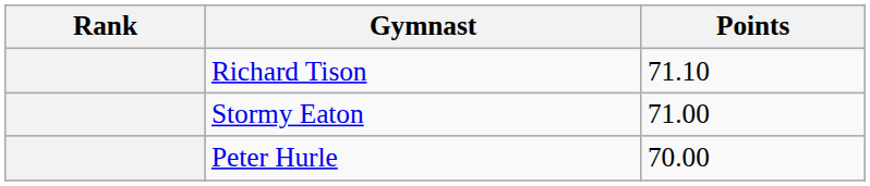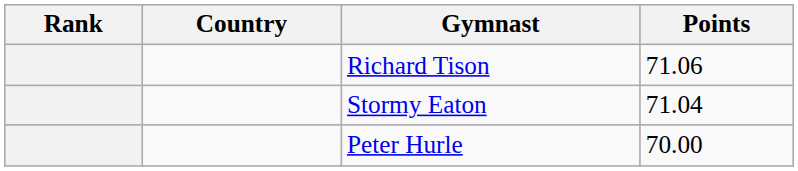 <table class="wikitable" width=500>
 <tr bgcolor="#efefef">
 <th>Rank</th>
+<th>Country</th>
 <th>Gymnast</th>
 <th>Points</th>
 </tr>
 <tr>
 <th></th>
+<td></td>
 <td><a href='#'>Richard Tison</a></td>
-<td>71.10</td>
+<td>71.06</td>
 </tr>
 <tr>
 <th></th>
+<td></td>
 <td><a href='#'>Stormy Eaton</a></td>
-<td>71.00</td>
+<td>71.04</td>
 </tr>
 <tr>
 <th></th>
+<td></td>
 <td><a href='#'>Peter Hurle</a></td>
 <td>70.00</td>
 </tr>
 </table>
